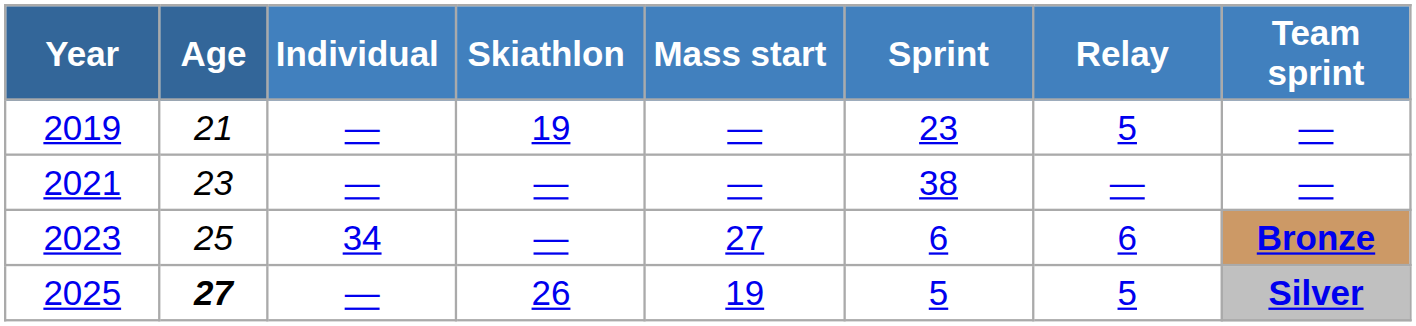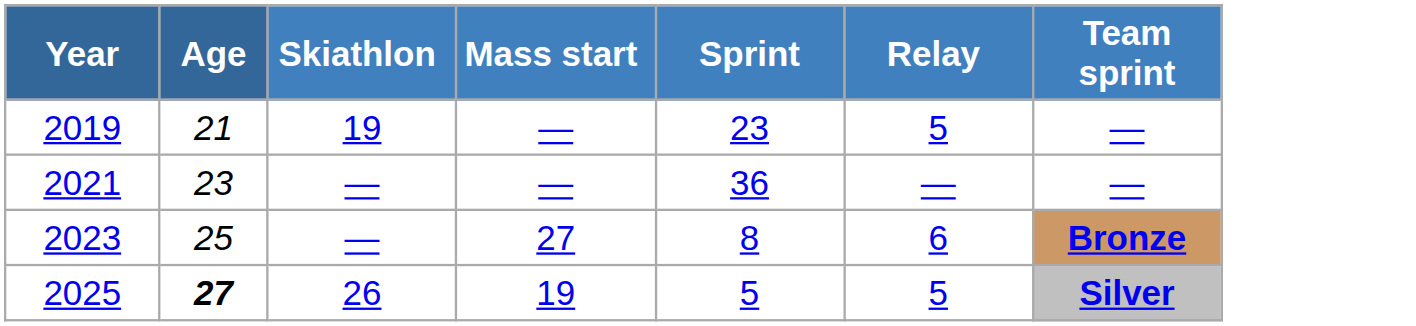 <table class="wikitable" style="font-size:95%; text-align:center; border:grey solid 1px; border-collapse:collapse; background:#ffffff;">
 <tr>
 <th style="background-color:#369; color:white; width:60px;"> Year </th>
 <th style="background-color:#369; color:white; width:40px;"> Age </th>
-<th style="background-color:#4180be; color:white; width:75px;">Individual </th>
 <th style="background-color:#4180be; color:white; width:75px;">Skiathlon </th>
 <th style="background-color:#4180be; color:white; width:75px;">Mass start </th>
 <th style="background-color:#4180be; color:white; width:75px;"> Sprint </th>
 <th style="background-color:#4180be; color:white; width:75px;">Relay </th>
 <th style="background-color:#4180be; color:white; width:75px;"> Team <br> sprint </th>
 </tr>
 <tr>
 <td><a href='#'>2019</a></td>
 <td><em>21</em></td>
-<td><a href='#'>—</a></td>
 <td><a href='#'>19</a></td>
 <td><a href='#'>—</a></td>
 <td><a href='#'>23</a></td>
 <td><a href='#'>5</a></td>
 <td><a href='#'>—</a></td>
 </tr>
 <tr>
 <td><a href='#'>2021</a></td>
 <td><em>23</em></td>
 <td><a href='#'>—</a></td>
 <td><a href='#'>—</a></td>
-<td><a href='#'>—</a></td>
-<td><a href='#'>38</a></td>
+<td><a href='#'>36</a></td>
 <td><a href='#'>—</a></td>
 <td><a href='#'>—</a></td>
 </tr>
 <tr>
 <td><a href='#'>2023</a></td>
 <td><em>25</em></td>
-<td><a href='#'>34</a></td>
 <td><a href='#'>—</a></td>
 <td><a href='#'>27</a></td>
-<td><a href='#'>6</a></td>
+<td><a href='#'>8</a></td>
 <td><a href='#'>6</a></td>
 <td style="background:#c96;"><a href='#'><strong>Bronze</strong></a></td>
 </tr>
 <tr>
 <td><a href='#'>2025</a></td>
 <td><strong><em>27</em></strong></td>
-<td><a href='#'>—</a></td>
 <td><a href='#'>26</a></td>
 <td><a href='#'>19</a></td>
 <td><a href='#'>5</a></td>
 <td><a href='#'>5</a></td>
 <td style="background:silver;"><a href='#'> <strong>Silver</strong></a></td>
 </tr>
 </table>
